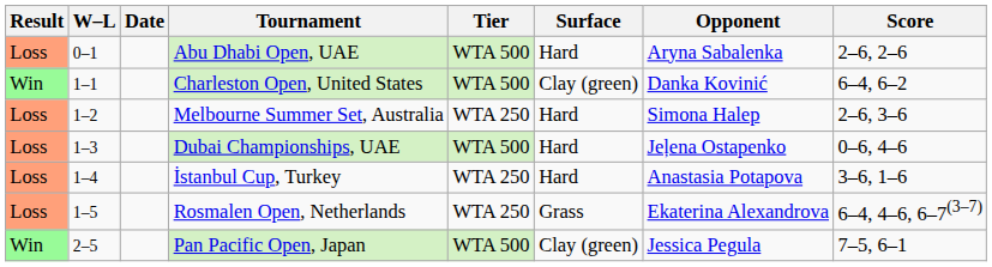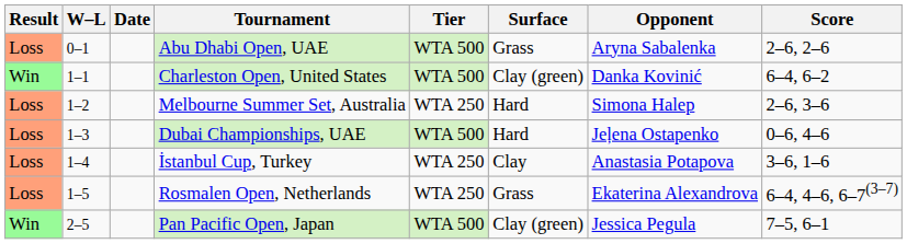 <table class="sortable wikitable">
 <tr>
 <th>Result</th>
 <th class="unsortable">W–L</th>
 <th>Date</th>
 <th>Tournament</th>
 <th>Tier</th>
 <th>Surface</th>
 <th>Opponent</th>
 <th class="unsortable">Score</th>
 </tr>
 <tr>
 <td bgcolor=ffa07a>Loss</td>
 <td><small>0–1</small></td>
 <td><a href='#'></a></td>
 <td style="background:#d4f1c5;"><a href='#'>Abu Dhabi Open</a>, UAE</td>
 <td style="background:#d4f1c5;">WTA 500</td>
-<td>Hard</td>
+<td>Grass</td>
 <td> <a href='#'>Aryna Sabalenka</a></td>
 <td>2–6, 2–6</td>
 </tr>
 <tr>
 <td bgcolor=98fb98>Win</td>
 <td><small>1–1</small></td>
 <td><a href='#'></a></td>
 <td style="background:#d4f1c5;"><a href='#'>Charleston Open</a>, United States</td>
 <td style="background:#d4f1c5;">WTA 500</td>
 <td>Clay (green)</td>
 <td> <a href='#'>Danka Kovinić</a></td>
 <td>6–4, 6–2</td>
 </tr>
 <tr>
 <td bgcolor=ffa07a>Loss</td>
 <td><small>1–2</small></td>
 <td><a href='#'></a></td>
 <td><a href='#'>Melbourne Summer Set</a>, Australia</td>
 <td>WTA 250</td>
 <td>Hard</td>
 <td> <a href='#'>Simona Halep</a></td>
 <td>2–6, 3–6</td>
 </tr>
 <tr>
 <td bgcolor=ffa07a>Loss</td>
 <td><small>1–3</small></td>
 <td><a href='#'></a></td>
 <td style="background:#d4f1c5;"><a href='#'>Dubai Championships</a>, UAE</td>
 <td style="background:#d4f1c5;">WTA 500</td>
 <td>Hard</td>
 <td> <a href='#'>Jeļena Ostapenko</a></td>
 <td>0–6, 4–6</td>
 </tr>
 <tr>
 <td bgcolor=ffa07a>Loss</td>
 <td><small>1–4</small></td>
 <td><a href='#'></a></td>
 <td><a href='#'>İstanbul Cup</a>, Turkey</td>
 <td>WTA 250</td>
-<td>Hard</td>
+<td>Clay</td>
 <td> <a href='#'>Anastasia Potapova</a></td>
 <td>3–6, 1–6</td>
 </tr>
 <tr>
 <td bgcolor=ffa07a>Loss</td>
 <td><small>1–5</small></td>
 <td><a href='#'></a></td>
 <td><a href='#'>Rosmalen Open</a>, Netherlands</td>
 <td>WTA 250</td>
 <td>Grass</td>
 <td> <a href='#'>Ekaterina Alexandrova</a></td>
 <td>6–4, 4–6, 6–7<sup>(3–7)</sup></td>
 </tr>
 <tr>
 <td bgcolor=98fb98>Win</td>
 <td><small>2–5</small></td>
 <td><a href='#'></a></td>
 <td style="background:#d4f1c5;"><a href='#'>Pan Pacific Open</a>, Japan</td>
 <td style="background:#d4f1c5;">WTA 500</td>
 <td>Clay (green)</td>
 <td> <a href='#'>Jessica Pegula</a></td>
 <td>7–5, 6–1</td>
 </tr>
 </table>
